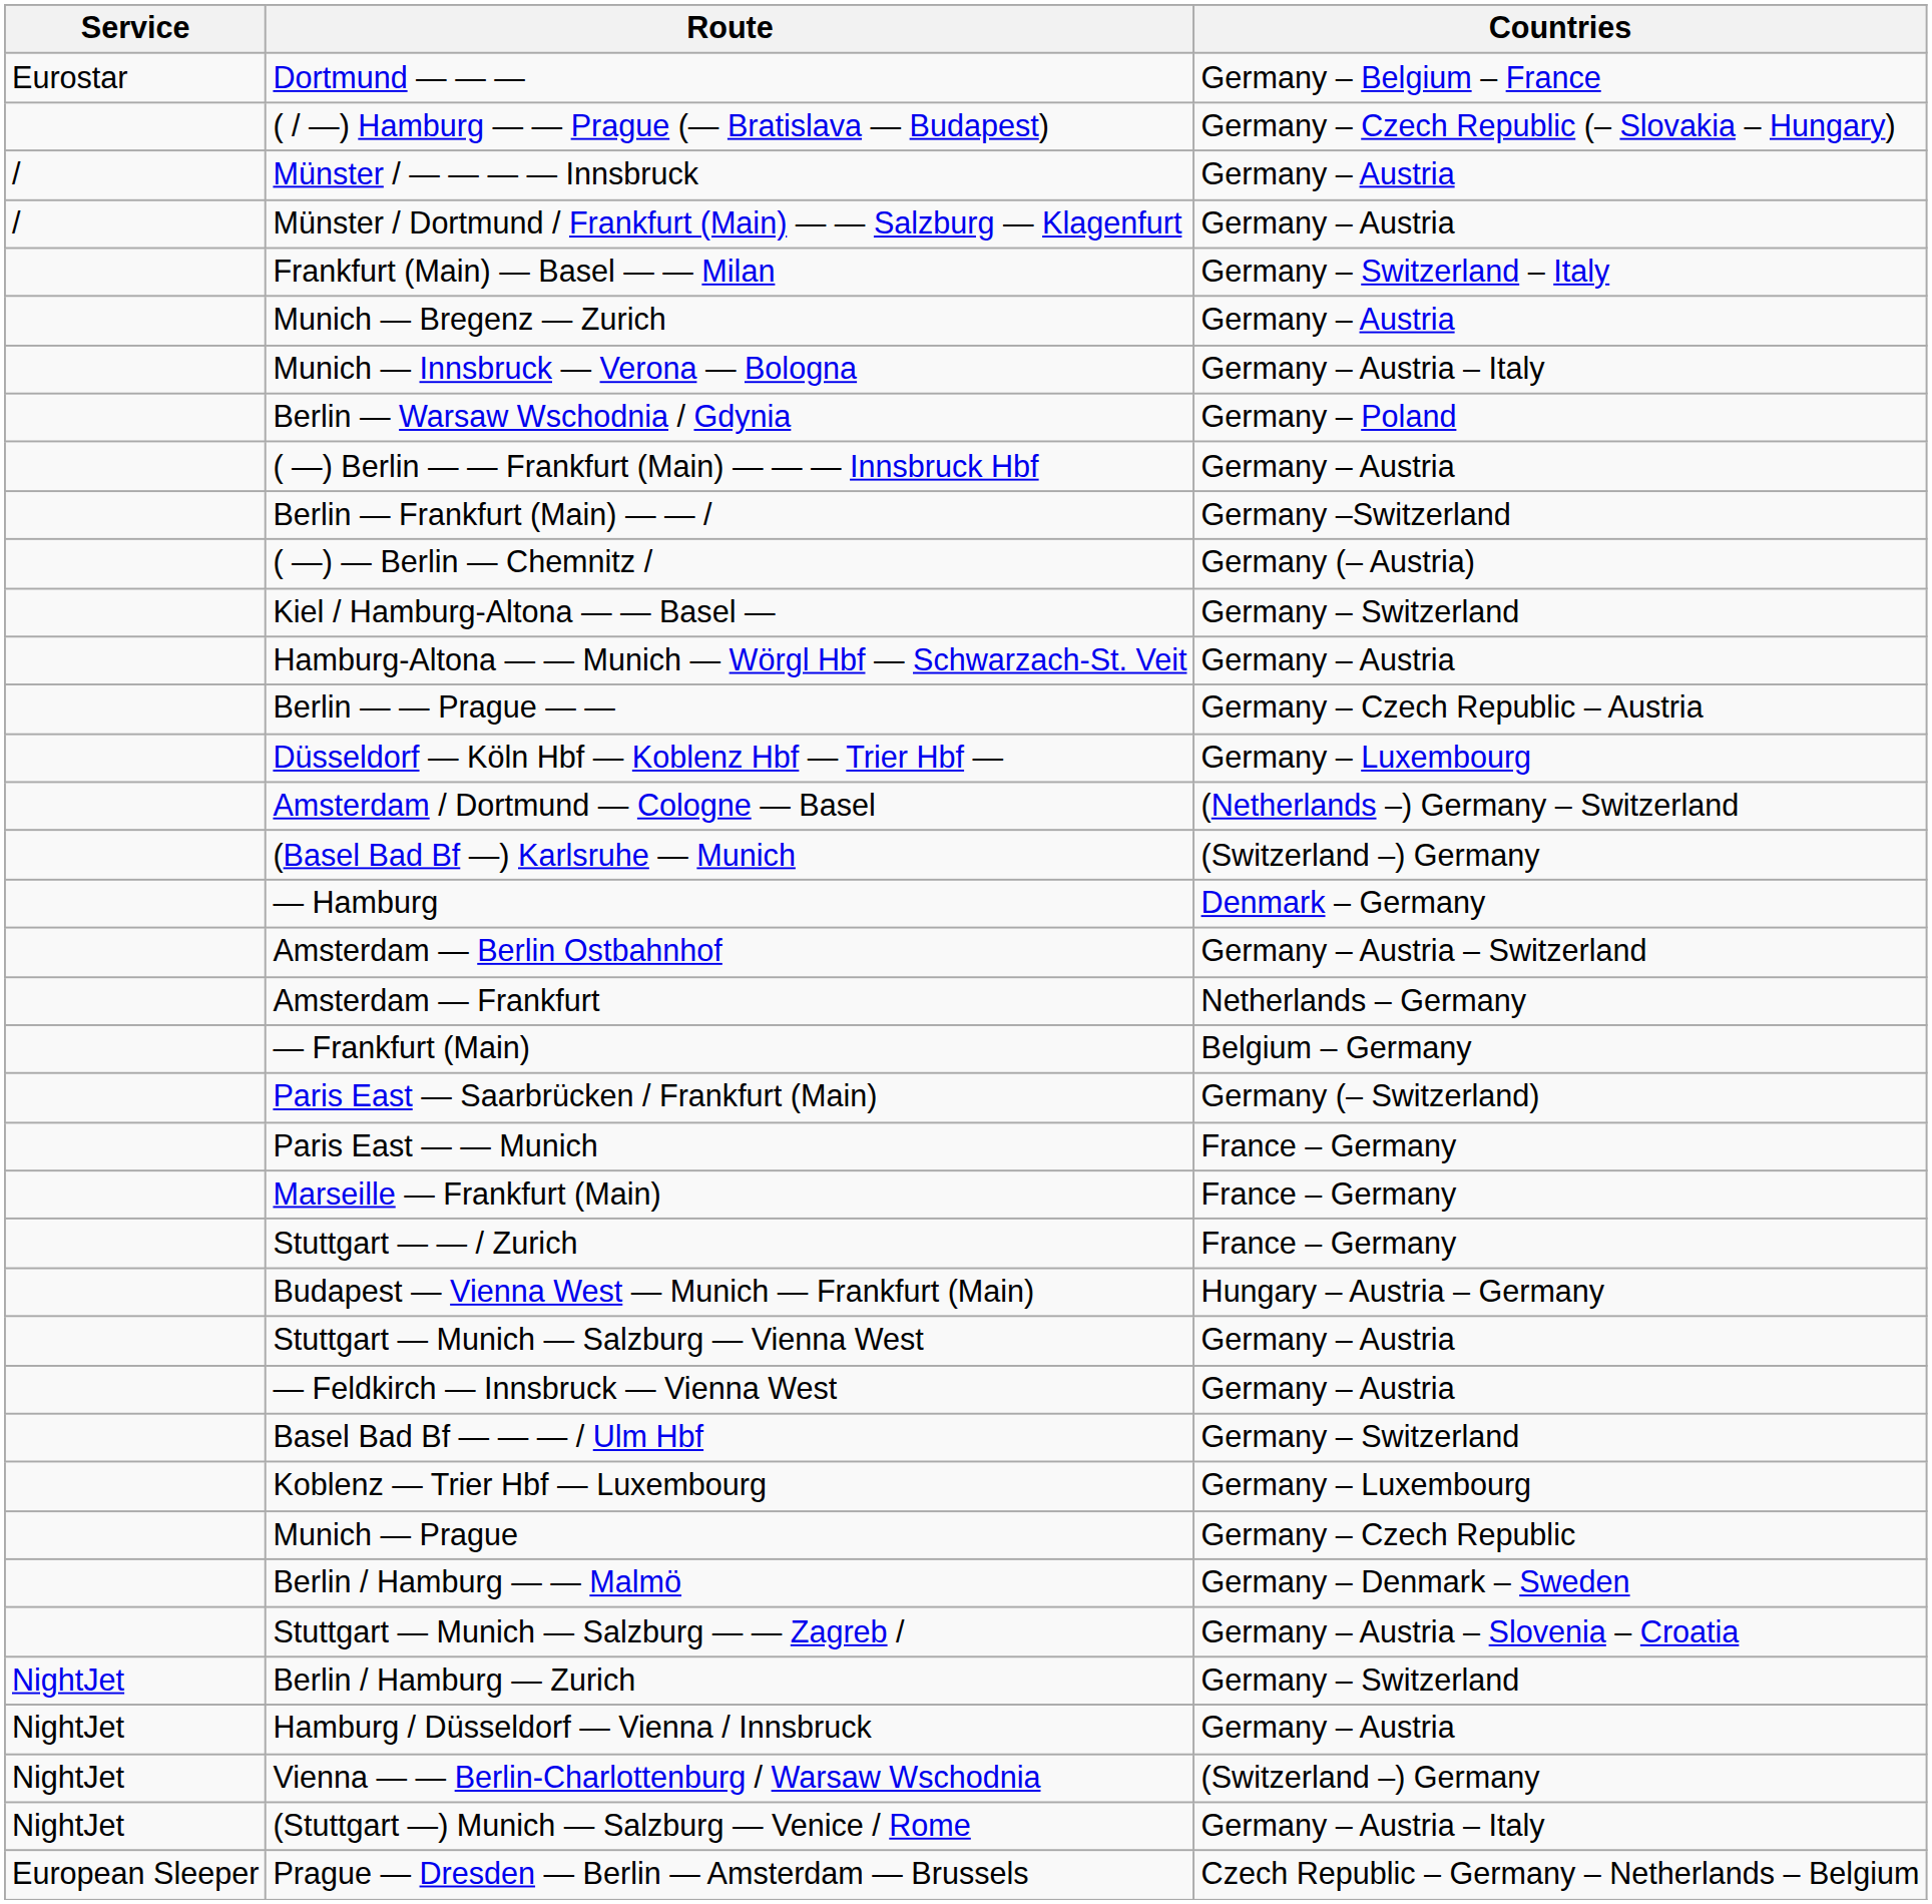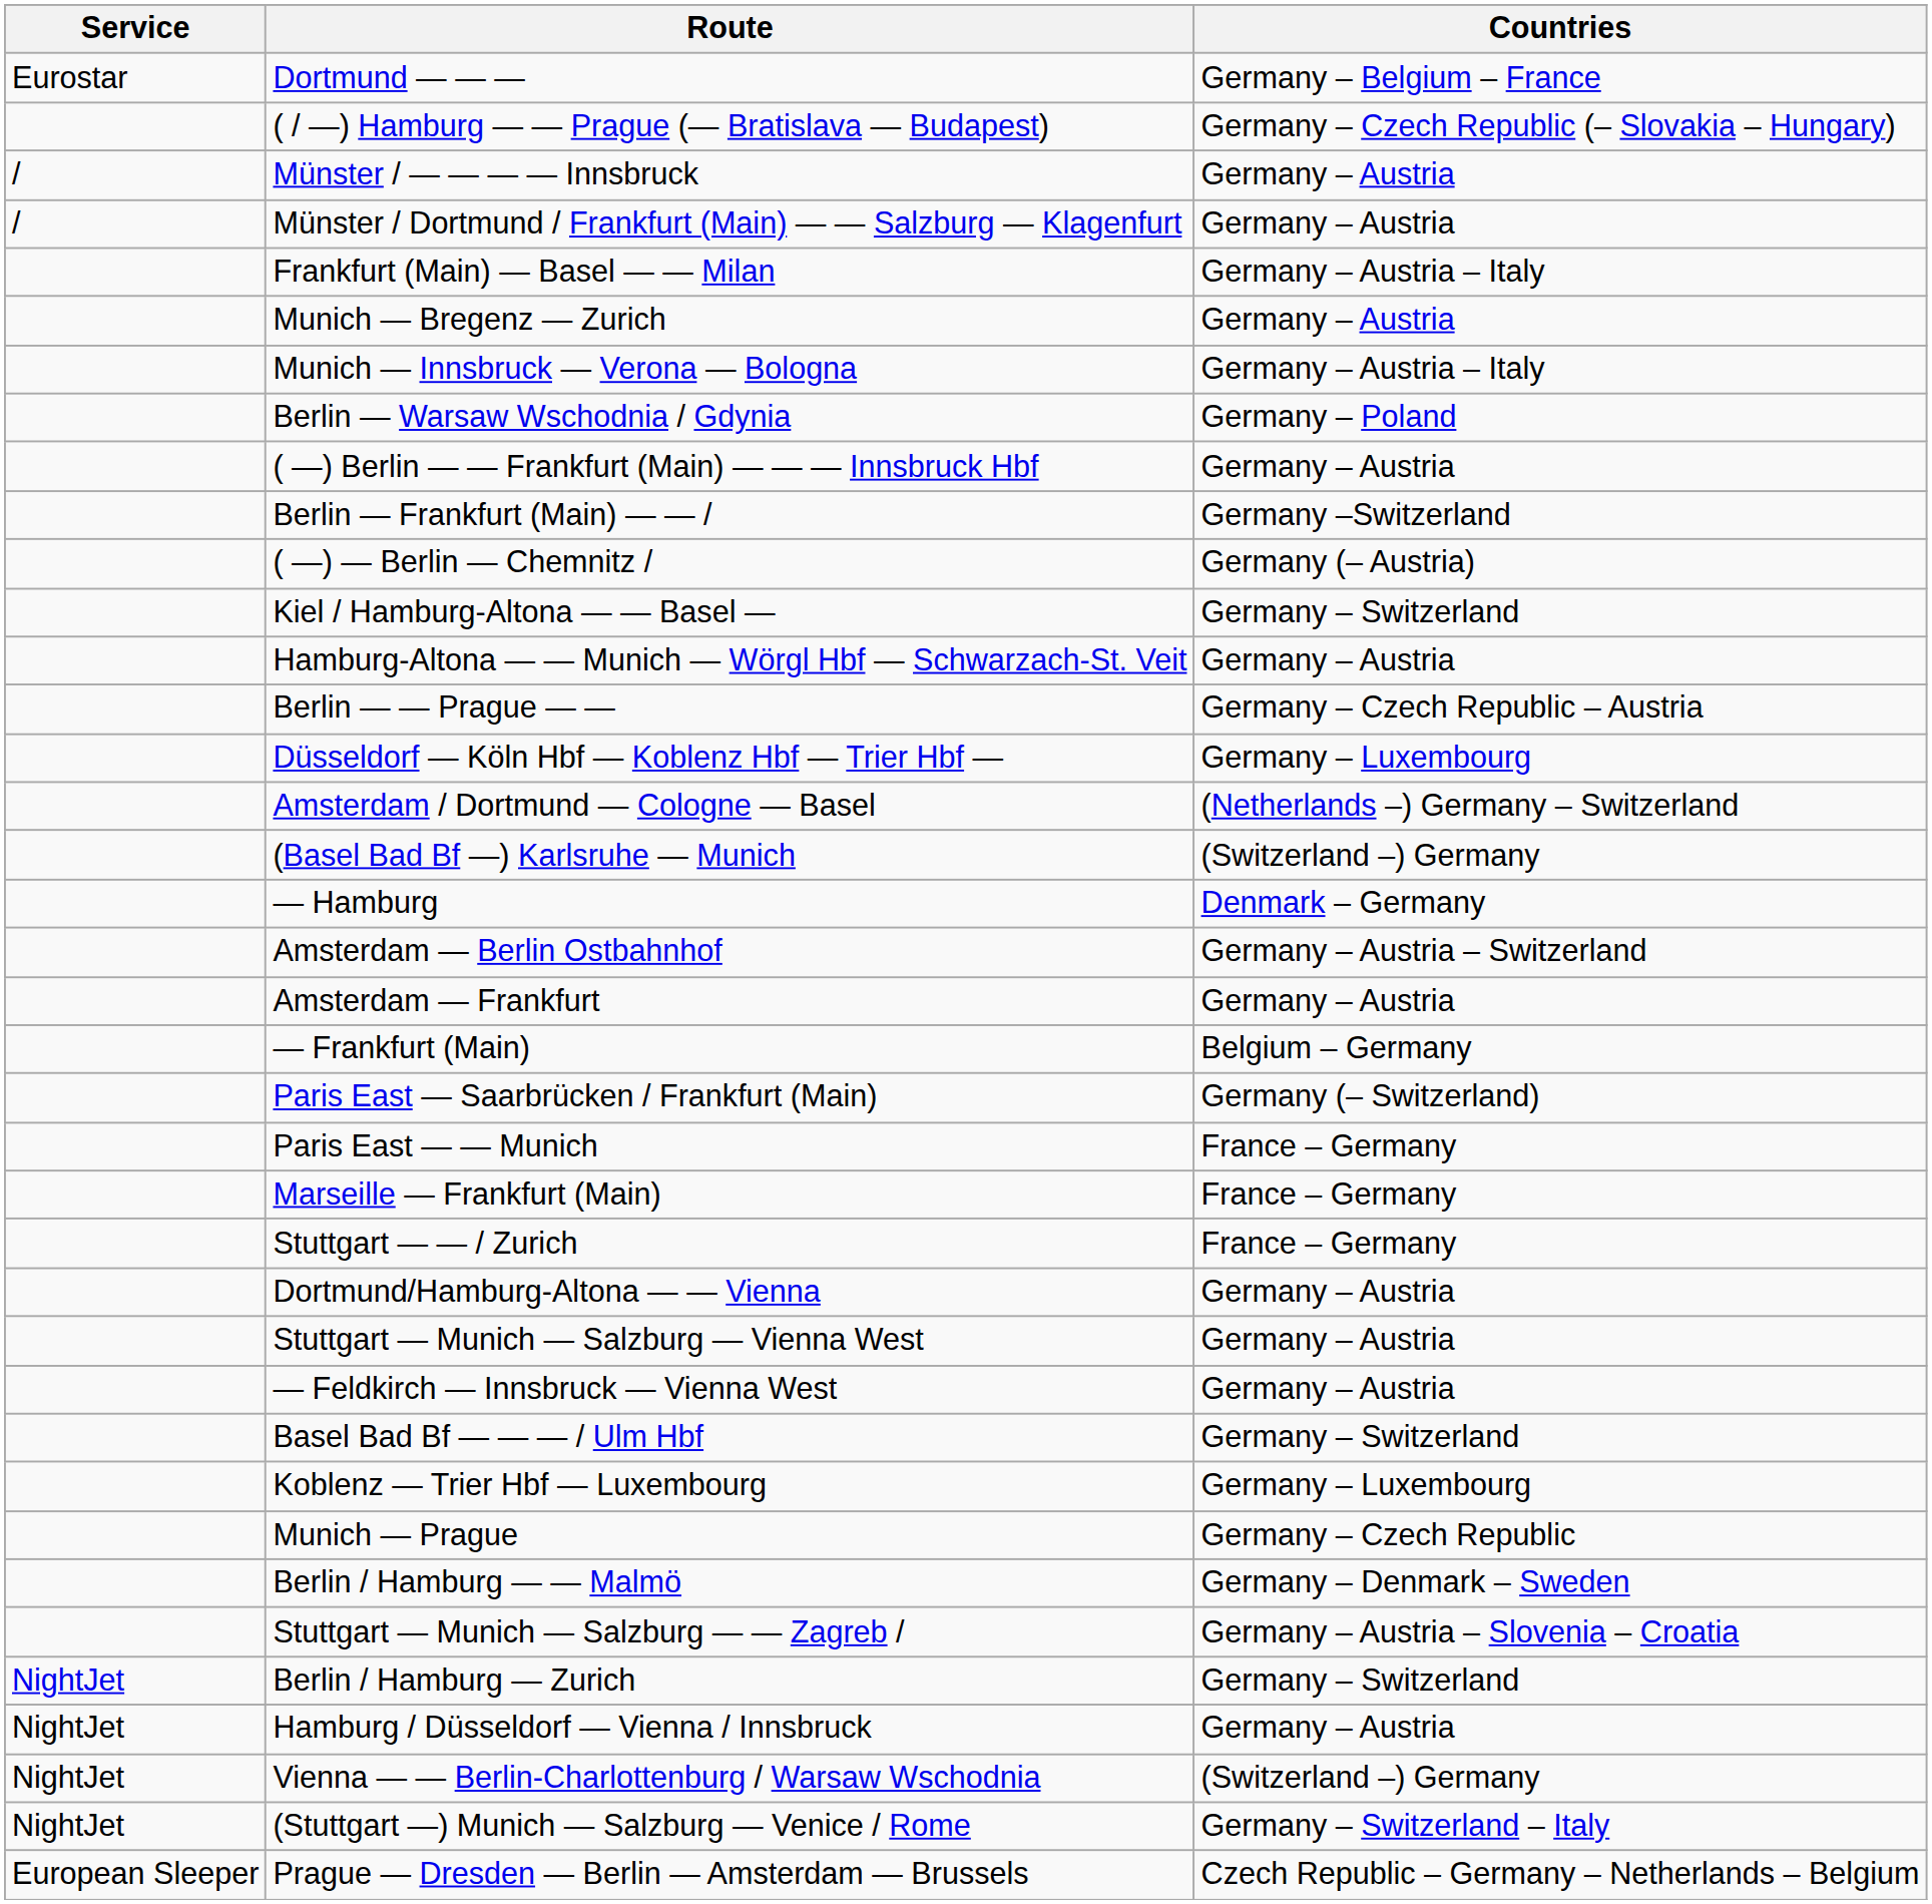 <table class="wikitable">
 <tr>
 <th>Service</th>
 <th>Route</th>
 <th>Countries</th>
 </tr>
 <tr>
 <td> Eurostar</td>
 <td><a href='#'>Dortmund</a> —  —  — </td>
 <td>Germany – <a href='#'>Belgium</a> – <a href='#'>France</a></td>
 </tr>
 <tr>
 <td></td>
 <td>( /  —) <a href='#'>Hamburg</a> —  — <a href='#'>Prague</a> (— <a href='#'>Bratislava</a> — <a href='#'>Budapest</a>)</td>
 <td>Germany – <a href='#'>Czech Republic</a> (– <a href='#'>Slovakia</a> – <a href='#'>Hungary</a>)</td>
 </tr>
 <tr>
 <td>/</td>
 <td><a href='#'>Münster</a> /  —  —  —  — Innsbruck</td>
 <td>Germany – <a href='#'>Austria</a></td>
 </tr>
 <tr>
 <td>/</td>
 <td>Münster / Dortmund / <a href='#'>Frankfurt (Main)</a> —  — <a href='#'>Salzburg</a> — <a href='#'>Klagenfurt</a></td>
 <td>Germany – Austria</td>
 </tr>
 <tr>
 <td></td>
 <td>Frankfurt (Main) — Basel —  — <a href='#'>Milan</a></td>
-<td>Germany – <a href='#'>Switzerland</a> – <a href='#'>Italy</a></td>
+<td>Germany – Austria – Italy</td>
 </tr>
 <tr>
 <td></td>
 <td>Munich — Bregenz — Zurich</td>
 <td>Germany – <a href='#'>Austria</a></td>
 </tr>
 <tr>
 <td></td>
 <td>Munich — <a href='#'>Innsbruck</a> — <a href='#'>Verona</a> — <a href='#'>Bologna</a></td>
 <td>Germany – Austria – Italy</td>
 </tr>
 <tr>
 <td></td>
 <td>Berlin — <a href='#'>Warsaw Wschodnia</a> / <a href='#'>Gdynia</a></td>
 <td>Germany – <a href='#'>Poland</a></td>
 </tr>
 <tr>
 <td></td>
 <td>( —) Berlin —  — Frankfurt (Main) —  —  — <a href='#'>Innsbruck Hbf</a></td>
 <td>Germany – Austria</td>
 </tr>
 <tr>
 <td></td>
 <td>Berlin — Frankfurt (Main) —  —  / </td>
 <td>Germany –Switzerland</td>
 </tr>
 <tr>
 <td></td>
 <td>( —)  — Berlin — Chemnitz / </td>
 <td>Germany (– Austria)</td>
 </tr>
 <tr>
 <td></td>
 <td>Kiel / Hamburg-Altona —  — Basel — </td>
 <td>Germany – Switzerland</td>
 </tr>
 <tr>
 <td></td>
 <td>Hamburg-Altona —  — Munich — <a href='#'>Wörgl Hbf</a> — <a href='#'>Schwarzach-St. Veit</a></td>
 <td>Germany – Austria</td>
 </tr>
 <tr>
 <td></td>
 <td>Berlin —  — Prague —  — </td>
 <td>Germany – Czech Republic – Austria</td>
 </tr>
 <tr>
 <td></td>
 <td><a href='#'>Düsseldorf</a> — Köln Hbf — <a href='#'>Koblenz Hbf</a> — <a href='#'>Trier Hbf</a> — </td>
 <td>Germany – <a href='#'>Luxembourg</a></td>
 </tr>
 <tr>
 <td></td>
 <td><a href='#'>Amsterdam</a> / Dortmund — <a href='#'>Cologne</a> — Basel</td>
 <td>(<a href='#'>Netherlands</a> –) Germany – Switzerland</td>
 </tr>
 <tr>
 <td></td>
 <td>(<a href='#'>Basel Bad Bf</a> —) <a href='#'>Karlsruhe</a> — <a href='#'>Munich</a></td>
 <td>(Switzerland –) Germany</td>
 </tr>
 <tr>
 <td></td>
 <td> — Hamburg</td>
 <td><a href='#'>Denmark</a> – Germany</td>
 </tr>
 <tr>
 <td></td>
 <td>Amsterdam — <a href='#'>Berlin Ostbahnhof</a></td>
 <td>Germany – Austria – Switzerland</td>
 </tr>
 <tr>
 <td></td>
 <td>Amsterdam — Frankfurt</td>
-<td>Netherlands – Germany</td>
+<td>Germany – Austria</td>
 </tr>
 <tr>
 <td></td>
 <td> — Frankfurt (Main)</td>
 <td>Belgium – Germany</td>
 </tr>
 <tr>
 <td></td>
 <td><a href='#'>Paris East</a> — Saarbrücken / Frankfurt (Main)</td>
 <td>Germany (– Switzerland)</td>
 </tr>
 <tr>
 <td></td>
 <td>Paris East —  — Munich</td>
 <td>France – Germany</td>
 </tr>
 <tr>
 <td></td>
 <td><a href='#'>Marseille</a> — Frankfurt (Main)</td>
 <td>France – Germany</td>
 </tr>
 <tr>
 <td></td>
 <td>Stuttgart —  —  / Zurich</td>
 <td>France – Germany</td>
 </tr>
 <tr>
 <td></td>
-<td>Budapest — <a href='#'>Vienna West</a> — Munich — Frankfurt (Main)</td>
-<td>Hungary – Austria – Germany</td>
+<td>Dortmund/Hamburg-Altona —  — <a href='#'>Vienna</a></td>
+<td>Germany – Austria</td>
 </tr>
 <tr>
 <td> </td>
 <td>Stuttgart — Munich — Salzburg — Vienna West</td>
 <td>Germany – Austria</td>
 </tr>
 <tr>
 <td> </td>
 <td> — Feldkirch — Innsbruck — Vienna West</td>
 <td>Germany – Austria</td>
 </tr>
 <tr>
 <td></td>
 <td>Basel Bad Bf —  —  —  / <a href='#'>Ulm Hbf</a></td>
 <td>Germany – Switzerland</td>
 </tr>
 <tr>
 <td></td>
 <td>Koblenz — Trier Hbf — Luxembourg</td>
 <td>Germany – Luxembourg</td>
 </tr>
 <tr>
 <td></td>
 <td>Munich — Prague</td>
 <td>Germany – Czech Republic</td>
 </tr>
 <tr>
 <td></td>
 <td>Berlin / Hamburg —  — <a href='#'>Malmö</a></td>
 <td>Germany – Denmark – <a href='#'>Sweden</a></td>
 </tr>
 <tr>
 <td></td>
 <td>Stuttgart — Munich — Salzburg —  — <a href='#'>Zagreb</a> / </td>
 <td>Germany – Austria – <a href='#'>Slovenia</a> – <a href='#'>Croatia</a></td>
 </tr>
 <tr>
 <td><a href='#'>NightJet</a></td>
 <td>Berlin / Hamburg — Zurich</td>
 <td>Germany – Switzerland</td>
 </tr>
 <tr>
 <td>NightJet</td>
 <td>Hamburg / Düsseldorf — Vienna / Innsbruck</td>
 <td>Germany – Austria</td>
 </tr>
 <tr>
 <td>NightJet</td>
 <td>Vienna —  — <a href='#'>Berlin-Charlottenburg</a> / <a href='#'>Warsaw Wschodnia</a></td>
 <td>(Switzerland –) Germany</td>
 </tr>
 <tr>
 <td>NightJet</td>
 <td>(Stuttgart —) Munich — Salzburg — Venice / <a href='#'>Rome</a></td>
-<td>Germany – Austria – Italy</td>
+<td>Germany – <a href='#'>Switzerland</a> – <a href='#'>Italy</a></td>
 </tr>
 <tr>
 <td> European Sleeper</td>
 <td>Prague — <a href='#'>Dresden</a> — Berlin — Amsterdam — Brussels</td>
 <td>Czech Republic – Germany – Netherlands – Belgium</td>
 </tr>
 </table>
